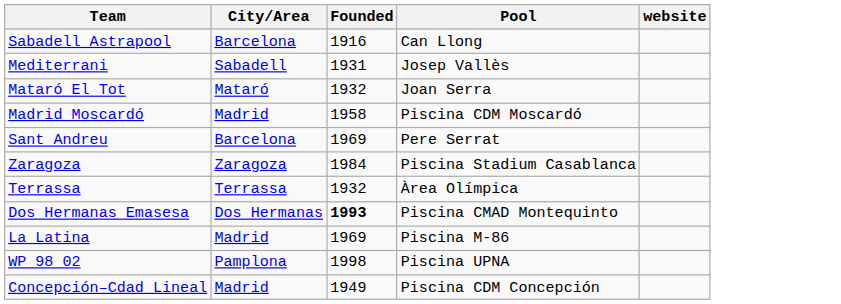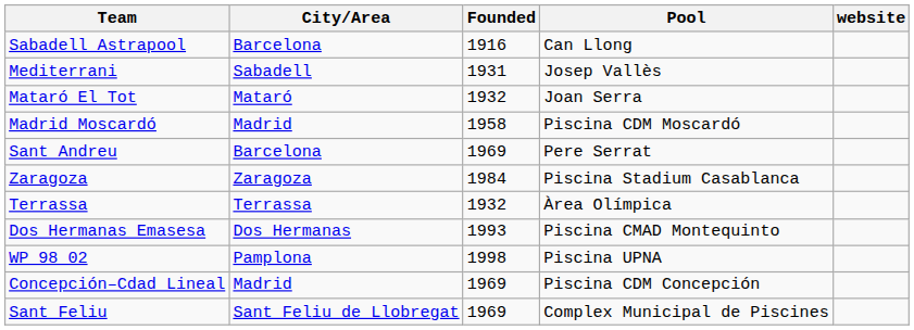 <table class="wikitable sortable">
 <tr>
 <th>Team</th>
 <th>City/Area</th>
 <th>Founded</th>
 <th>Pool</th>
 <th>website</th>
 </tr>
 <tr>
 <td><a href='#'>Sabadell Astrapool</a></td>
 <td><a href='#'>Barcelona</a></td>
 <td>1916</td>
 <td>Can Llong</td>
 <td></td>
 </tr>
 <tr>
 <td><a href='#'>Mediterrani</a></td>
 <td><a href='#'>Sabadell</a></td>
 <td>1931</td>
 <td>Josep Vallès</td>
 <td></td>
 </tr>
 <tr>
 <td><a href='#'>Mataró El Tot</a></td>
 <td><a href='#'>Mataró</a></td>
 <td>1932</td>
 <td>Joan Serra</td>
 <td></td>
 </tr>
 <tr>
 <td><a href='#'>Madrid Moscardó</a></td>
 <td><a href='#'>Madrid</a></td>
 <td>1958</td>
 <td>Piscina CDM Moscardó</td>
 <td></td>
 </tr>
 <tr>
 <td><a href='#'>Sant Andreu</a></td>
 <td><a href='#'>Barcelona</a></td>
 <td>1969</td>
 <td>Pere Serrat</td>
 <td></td>
 </tr>
 <tr>
 <td><a href='#'>Zaragoza</a></td>
 <td><a href='#'>Zaragoza</a></td>
 <td>1984</td>
 <td>Piscina Stadium Casablanca</td>
 <td></td>
 </tr>
 <tr>
 <td><a href='#'>Terrassa</a></td>
 <td><a href='#'>Terrassa</a></td>
 <td>1932</td>
 <td>Àrea Olímpica</td>
 <td></td>
 </tr>
 <tr>
 <td><a href='#'>Dos Hermanas Emasesa</a></td>
 <td><a href='#'>Dos Hermanas</a></td>
-<td><strong>1993</strong></td>
+<td>1993</td>
 <td>Piscina CMAD Montequinto</td>
-<td></td>
-</tr>
-<tr>
-<td><a href='#'>La Latina</a></td>
-<td><a href='#'>Madrid</a></td>
-<td>1969</td>
-<td>Piscina M-86</td>
 <td></td>
 </tr>
 <tr>
 <td><a href='#'>WP 98 02</a></td>
 <td><a href='#'>Pamplona</a></td>
 <td>1998</td>
 <td>Piscina UPNA</td>
 <td></td>
 </tr>
 <tr>
 <td><a href='#'>Concepción–Cdad Lineal</a></td>
 <td><a href='#'>Madrid</a></td>
-<td>1949</td>
+<td>1969</td>
 <td>Piscina CDM Concepción</td>
 <td></td>
 </tr>
+<tr>
+<td><a href='#'>Sant Feliu</a></td>
+<td><a href='#'>Sant Feliu de Llobregat</a></td>
+<td>1969</td>
+<td>Complex Municipal de Piscines</td>
+<td></td>
+</tr>
 </table>
